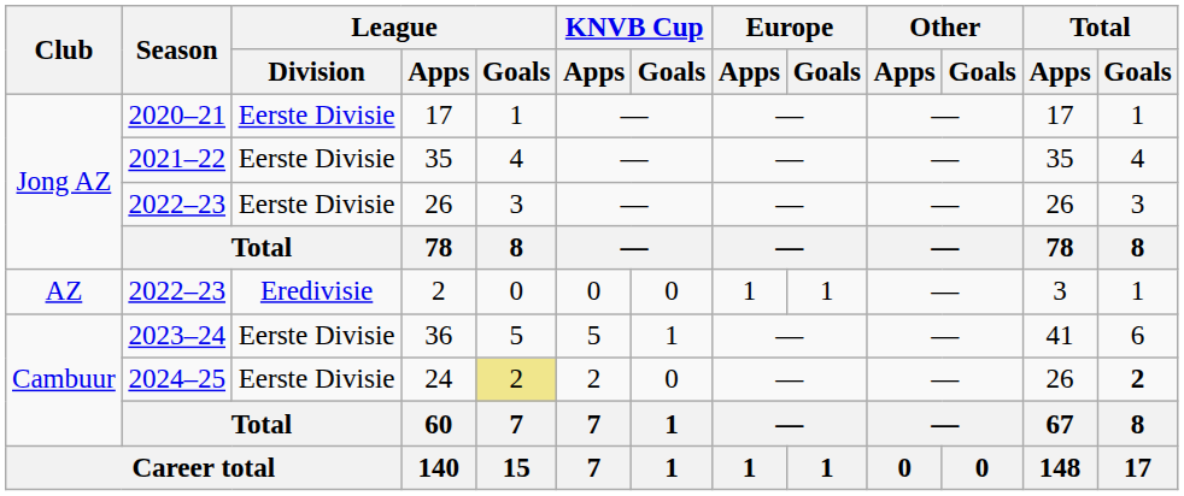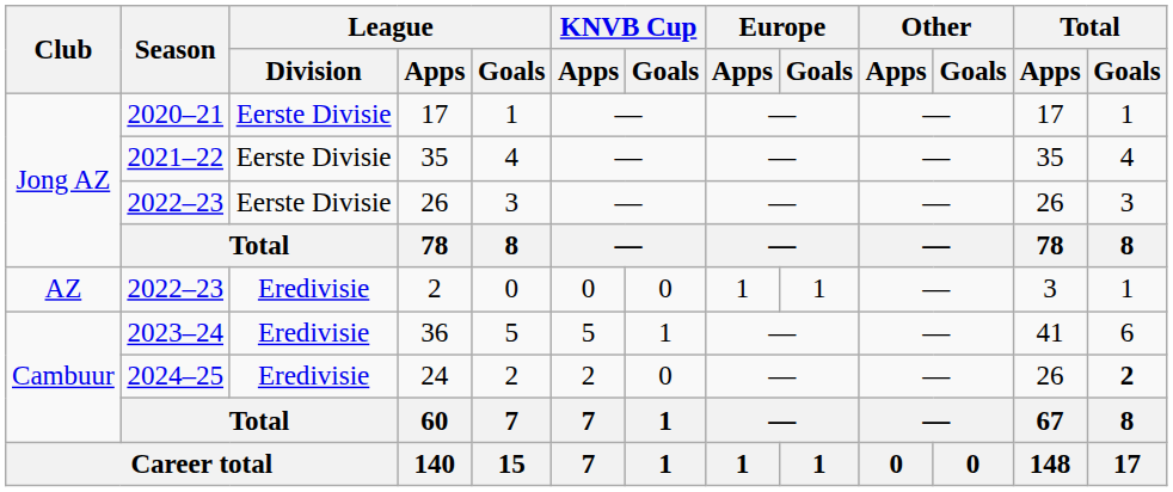 <table class="wikitable" style="text-align:center">
 <tr>
 <th rowspan="2">Club</th>
 <th rowspan="2">Season</th>
 <th colspan="3">League</th>
 <th colspan="2"><a href='#'>KNVB Cup</a></th>
 <th colspan="2">Europe</th>
 <th colspan="2">Other</th>
 <th colspan="2">Total</th>
 </tr>
 <tr>
 <th>Division</th>
 <th>Apps</th>
 <th>Goals</th>
 <th>Apps</th>
 <th>Goals</th>
 <th>Apps</th>
 <th>Goals</th>
 <th>Apps</th>
 <th>Goals</th>
 <th>Apps</th>
 <th>Goals</th>
 </tr>
 <tr>
 <td rowspan="4"><a href='#'>Jong AZ</a></td>
 <td><a href='#'>2020–21</a></td>
 <td><a href='#'>Eerste Divisie</a></td>
 <td>17</td>
 <td>1</td>
 <td colspan="2">—</td>
 <td colspan="2">—</td>
 <td colspan="2">—</td>
 <td>17</td>
 <td>1</td>
 </tr>
 <tr>
 <td><a href='#'>2021–22</a></td>
 <td>Eerste Divisie</td>
 <td>35</td>
 <td>4</td>
 <td colspan="2">—</td>
 <td colspan="2">—</td>
 <td colspan="2">—</td>
 <td>35</td>
 <td>4</td>
 </tr>
 <tr>
 <td><a href='#'>2022–23</a></td>
 <td>Eerste Divisie</td>
 <td>26</td>
 <td>3</td>
 <td colspan="2">—</td>
 <td colspan="2">—</td>
 <td colspan="2">—</td>
 <td>26</td>
 <td>3</td>
 </tr>
 <tr>
 <th colspan="2">Total</th>
 <th>78</th>
 <th>8</th>
 <th colspan="2">—</th>
 <th colspan="2">—</th>
 <th colspan="2">—</th>
 <th>78</th>
 <th>8</th>
 </tr>
 <tr>
 <td><a href='#'>AZ</a></td>
 <td><a href='#'>2022–23</a></td>
 <td><a href='#'>Eredivisie</a></td>
 <td>2</td>
 <td>0</td>
 <td>0</td>
 <td>0</td>
 <td>1</td>
 <td>1</td>
 <td colspan="2">—</td>
 <td>3</td>
 <td>1</td>
 </tr>
 <tr>
 <td rowspan="3"><a href='#'>Cambuur</a></td>
 <td><a href='#'>2023–24</a></td>
-<td>Eerste Divisie</td>
+<td><a href='#'>Eredivisie</a></td>
 <td>36</td>
 <td>5</td>
 <td>5</td>
 <td>1</td>
 <td colspan="2">—</td>
 <td colspan="2">—</td>
 <td>41</td>
 <td>6</td>
 </tr>
 <tr>
 <td><a href='#'>2024–25</a></td>
-<td>Eerste Divisie</td>
+<td><a href='#'>Eredivisie</a></td>
 <td>24</td>
-<td style="background: khaki;">2</td>
+<td>2</td>
 <td>2</td>
 <td>0</td>
 <td colspan="2">—</td>
 <td colspan="2">—</td>
 <td>26</td>
 <td><strong>2</strong></td>
 </tr>
 <tr>
 <th colspan="2">Total</th>
 <th>60</th>
 <th>7</th>
 <th>7</th>
 <th>1</th>
 <th colspan="2">—</th>
 <th colspan="2">—</th>
 <th>67</th>
 <th>8</th>
 </tr>
 <tr>
 <th colspan="3">Career total</th>
 <th>140</th>
 <th>15</th>
 <th>7</th>
 <th>1</th>
 <th>1</th>
 <th>1</th>
 <th>0</th>
 <th>0</th>
 <th>148</th>
 <th>17</th>
 </tr>
 </table>
